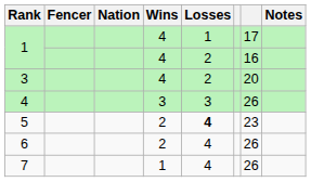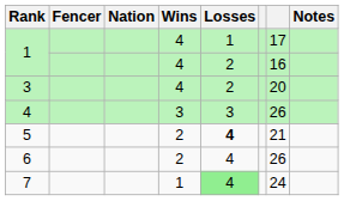 <table class="wikitable sortable" style="text-align: center;">
 <tr>
 <th>Rank</th>
 <th>Fencer</th>
 <th>Nation</th>
 <th>Wins</th>
 <th>Losses</th>
 <th></th>
 <th></th>
 <th>Notes</th>
 </tr>
 <tr style="background:#bbf3bb;">
 <td rowspan=2>1</td>
 <td align=left></td>
 <td align=left></td>
 <td>4</td>
 <td>1</td>
 <td></td>
 <td>17</td>
 <td></td>
 </tr>
 <tr style="background:#bbf3bb;">
 <td align=left></td>
 <td align=left></td>
 <td>4</td>
 <td>2</td>
 <td></td>
 <td>16</td>
 <td></td>
 </tr>
 <tr style="background:#bbf3bb;">
 <td>3</td>
 <td align=left></td>
 <td align=left></td>
 <td>4</td>
 <td>2</td>
 <td></td>
 <td>20</td>
 <td></td>
 </tr>
 <tr style="background:#bbf3bb;">
 <td>4</td>
 <td align=left></td>
 <td align=left></td>
 <td>3</td>
 <td>3</td>
 <td></td>
 <td>26</td>
 <td></td>
 </tr>
 <tr>
 <td>5</td>
 <td align=left></td>
 <td align=left></td>
 <td>2</td>
 <td><strong>4</strong></td>
 <td></td>
-<td>23</td>
+<td>21</td>
 <td></td>
 </tr>
 <tr>
 <td>6</td>
 <td align=left></td>
 <td align=left></td>
 <td>2</td>
 <td>4</td>
 <td></td>
 <td>26</td>
 <td></td>
 </tr>
 <tr>
 <td>7</td>
 <td align=left></td>
 <td align=left></td>
 <td>1</td>
-<td>4</td>
+<td style="background: lightgreen;">4</td>
 <td></td>
-<td>26</td>
+<td>24</td>
 <td></td>
 </tr>
 </table>
